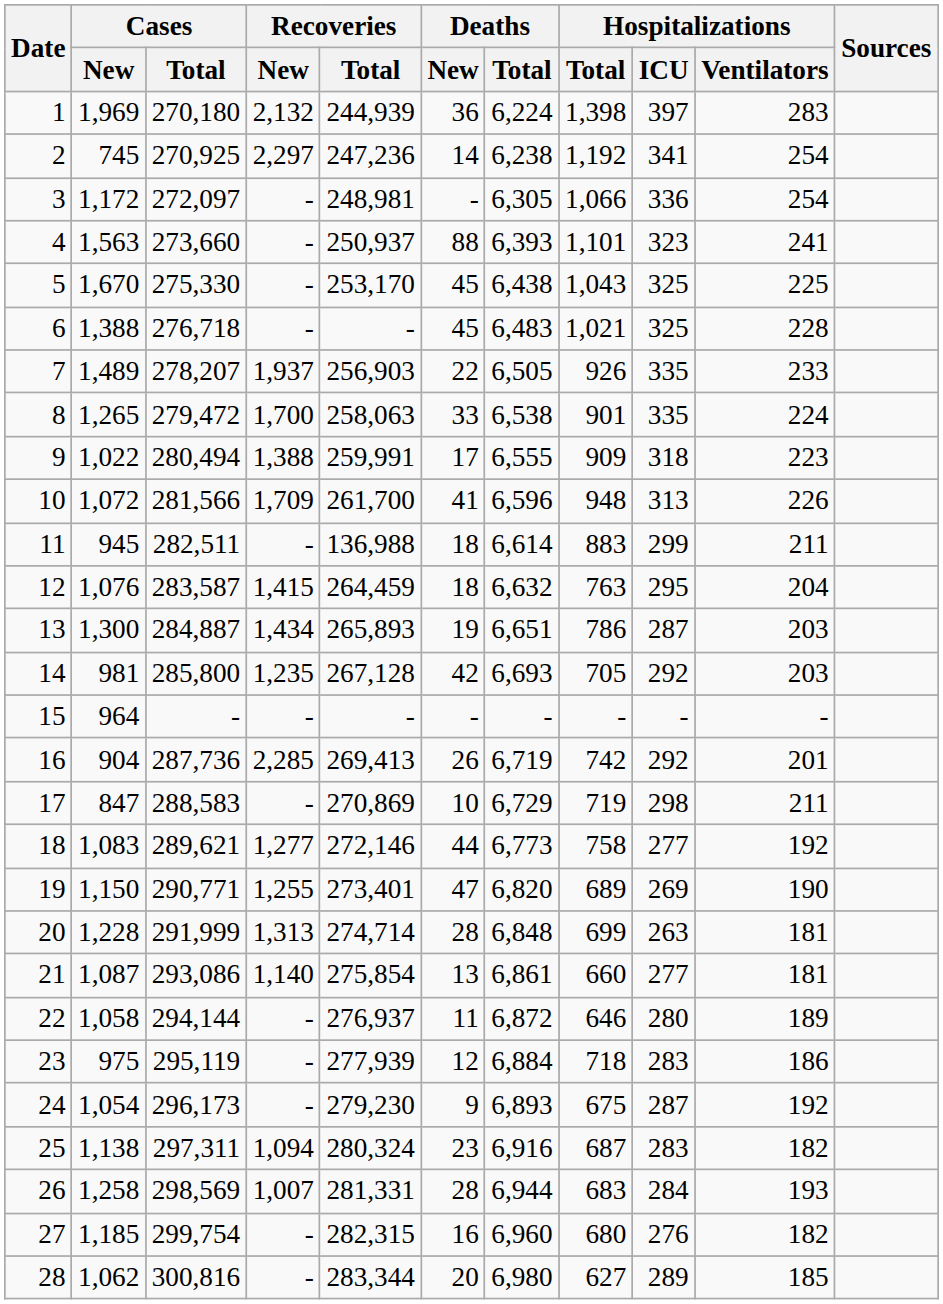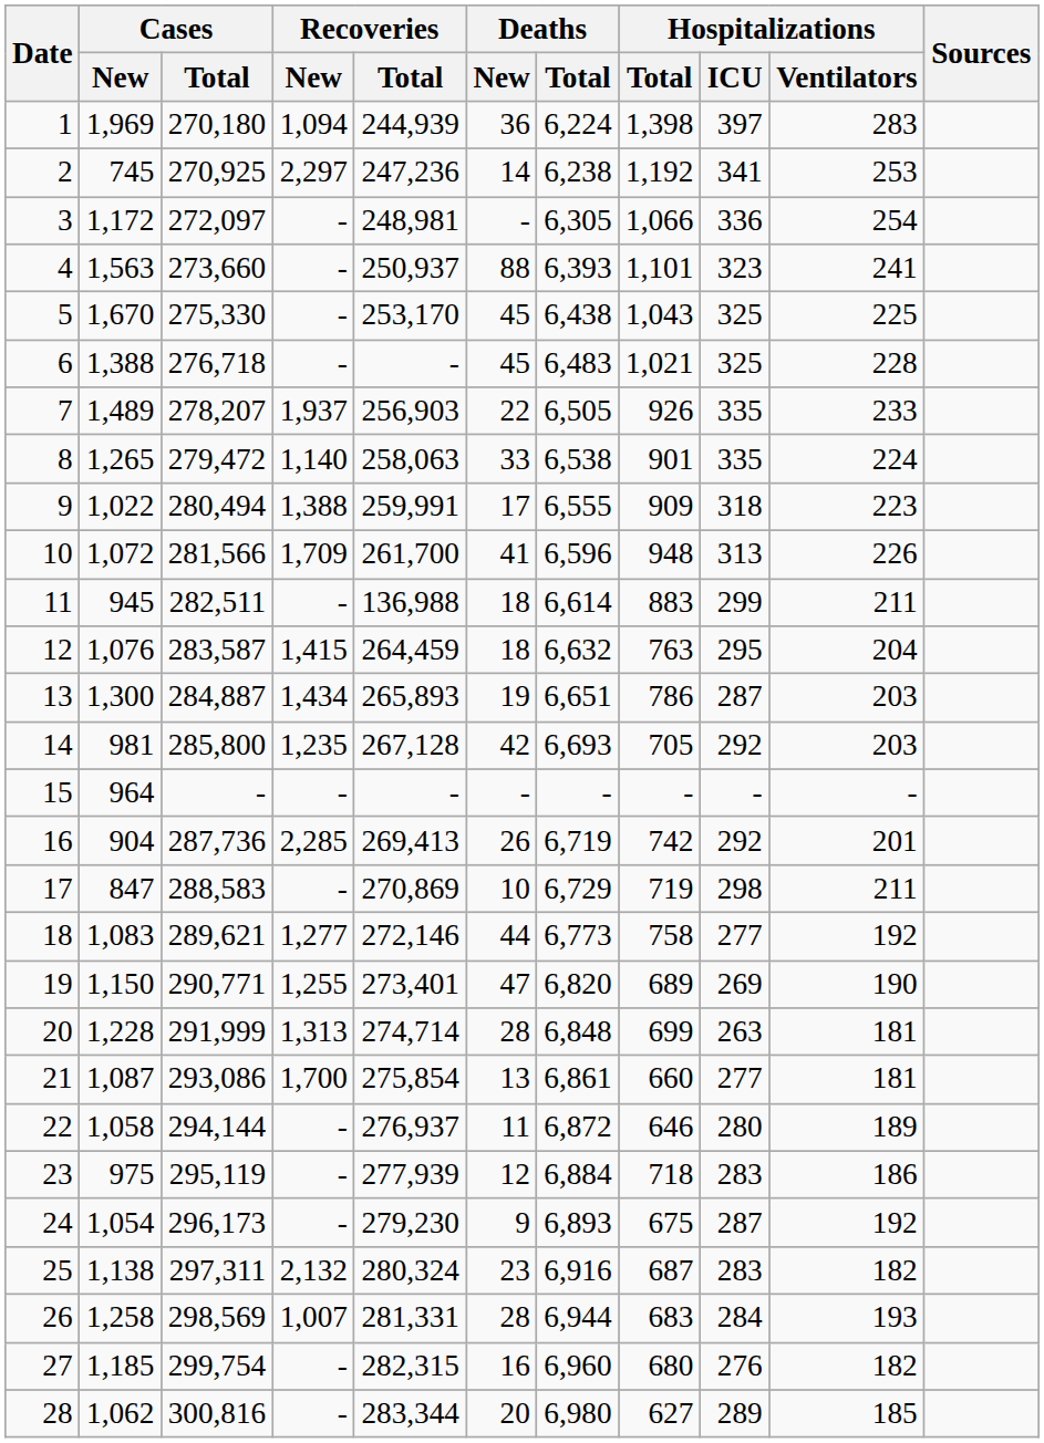 <table class="wikitable sortable mw-collapsible mw-collapsed sticky-header-multi sort-under" style="text-align:right;">
 <tr>
 <th rowspan=2>Date</th>
 <th colspan=2>Cases</th>
 <th colspan=2>Recoveries</th>
 <th colspan=2>Deaths</th>
 <th colspan=3>Hospitalizations</th>
 <th rowspan=2 class="unsortable">Sources</th>
 </tr>
 <tr>
 <th>New</th>
 <th>Total</th>
 <th>New</th>
 <th>Total</th>
 <th>New</th>
 <th>Total</th>
 <th>Total</th>
 <th>ICU</th>
 <th>Ventilators</th>
 </tr>
 <tr>
 <td>1</td>
 <td>1,969</td>
 <td>270,180</td>
-<td>2,132</td>
+<td>1,094</td>
 <td>244,939</td>
 <td>36</td>
 <td>6,224</td>
 <td>1,398</td>
 <td>397</td>
 <td>283</td>
 <td></td>
 </tr>
 <tr>
 <td>2</td>
 <td>745</td>
 <td>270,925</td>
 <td>2,297</td>
 <td>247,236</td>
 <td>14</td>
 <td>6,238</td>
 <td>1,192</td>
 <td>341</td>
-<td>254</td>
+<td>253</td>
 <td></td>
 </tr>
 <tr>
 <td>3</td>
 <td>1,172</td>
 <td>272,097</td>
 <td>-</td>
 <td>248,981</td>
 <td>-</td>
 <td>6,305</td>
 <td>1,066</td>
 <td>336</td>
 <td>254</td>
 <td></td>
 </tr>
 <tr>
 <td>4</td>
 <td>1,563</td>
 <td>273,660</td>
 <td>-</td>
 <td>250,937</td>
 <td>88</td>
 <td>6,393</td>
 <td>1,101</td>
 <td>323</td>
 <td>241</td>
 <td></td>
 </tr>
 <tr>
 <td>5</td>
 <td>1,670</td>
 <td>275,330</td>
 <td>-</td>
 <td>253,170</td>
 <td>45</td>
 <td>6,438</td>
 <td>1,043</td>
 <td>325</td>
 <td>225</td>
 <td></td>
 </tr>
 <tr>
 <td>6</td>
 <td>1,388</td>
 <td>276,718</td>
 <td>-</td>
 <td>-</td>
 <td>45</td>
 <td>6,483</td>
 <td>1,021</td>
 <td>325</td>
 <td>228</td>
 <td></td>
 </tr>
 <tr>
 <td>7</td>
 <td>1,489</td>
 <td>278,207</td>
 <td>1,937</td>
 <td>256,903</td>
 <td>22</td>
 <td>6,505</td>
 <td>926</td>
 <td>335</td>
 <td>233</td>
 <td></td>
 </tr>
 <tr>
 <td>8</td>
 <td>1,265</td>
 <td>279,472</td>
-<td>1,700</td>
+<td>1,140</td>
 <td>258,063</td>
 <td>33</td>
 <td>6,538</td>
 <td>901</td>
 <td>335</td>
 <td>224</td>
 <td></td>
 </tr>
 <tr>
 <td>9</td>
 <td>1,022</td>
 <td>280,494</td>
 <td>1,388</td>
 <td>259,991</td>
 <td>17</td>
 <td>6,555</td>
 <td>909</td>
 <td>318</td>
 <td>223</td>
 <td></td>
 </tr>
 <tr>
 <td>10</td>
 <td>1,072</td>
 <td>281,566</td>
 <td>1,709</td>
 <td>261,700</td>
 <td>41</td>
 <td>6,596</td>
 <td>948</td>
 <td>313</td>
 <td>226</td>
 <td></td>
 </tr>
 <tr>
 <td>11</td>
 <td>945</td>
 <td>282,511</td>
 <td>-</td>
 <td>136,988</td>
 <td>18</td>
 <td>6,614</td>
 <td>883</td>
 <td>299</td>
 <td>211</td>
 <td></td>
 </tr>
 <tr>
 <td>12</td>
 <td>1,076</td>
 <td>283,587</td>
 <td>1,415</td>
 <td>264,459</td>
 <td>18</td>
 <td>6,632</td>
 <td>763</td>
 <td>295</td>
 <td>204</td>
 <td></td>
 </tr>
 <tr>
 <td>13</td>
 <td>1,300</td>
 <td>284,887</td>
 <td>1,434</td>
 <td>265,893</td>
 <td>19</td>
 <td>6,651</td>
 <td>786</td>
 <td>287</td>
 <td>203</td>
 <td></td>
 </tr>
 <tr>
 <td>14</td>
 <td>981</td>
 <td>285,800</td>
 <td>1,235</td>
 <td>267,128</td>
 <td>42</td>
 <td>6,693</td>
 <td>705</td>
 <td>292</td>
 <td>203</td>
 <td></td>
 </tr>
 <tr>
 <td>15</td>
 <td>964</td>
 <td>-</td>
 <td>-</td>
 <td>-</td>
 <td>-</td>
 <td>-</td>
 <td>-</td>
 <td>-</td>
 <td>-</td>
 <td></td>
 </tr>
 <tr>
 <td>16</td>
 <td>904</td>
 <td>287,736</td>
 <td>2,285</td>
 <td>269,413</td>
 <td>26</td>
 <td>6,719</td>
 <td>742</td>
 <td>292</td>
 <td>201</td>
 <td></td>
 </tr>
 <tr>
 <td>17</td>
 <td>847</td>
 <td>288,583</td>
 <td>-</td>
 <td>270,869</td>
 <td>10</td>
 <td>6,729</td>
 <td>719</td>
 <td>298</td>
 <td>211</td>
 <td></td>
 </tr>
 <tr>
 <td>18</td>
 <td>1,083</td>
 <td>289,621</td>
 <td>1,277</td>
 <td>272,146</td>
 <td>44</td>
 <td>6,773</td>
 <td>758</td>
 <td>277</td>
 <td>192</td>
 <td></td>
 </tr>
 <tr>
 <td>19</td>
 <td>1,150</td>
 <td>290,771</td>
 <td>1,255</td>
 <td>273,401</td>
 <td>47</td>
 <td>6,820</td>
 <td>689</td>
 <td>269</td>
 <td>190</td>
 <td></td>
 </tr>
 <tr>
 <td>20</td>
 <td>1,228</td>
 <td>291,999</td>
 <td>1,313</td>
 <td>274,714</td>
 <td>28</td>
 <td>6,848</td>
 <td>699</td>
 <td>263</td>
 <td>181</td>
 <td></td>
 </tr>
 <tr>
 <td>21</td>
 <td>1,087</td>
 <td>293,086</td>
-<td>1,140</td>
+<td>1,700</td>
 <td>275,854</td>
 <td>13</td>
 <td>6,861</td>
 <td>660</td>
 <td>277</td>
 <td>181</td>
 <td></td>
 </tr>
 <tr>
 <td>22</td>
 <td>1,058</td>
 <td>294,144</td>
 <td>-</td>
 <td>276,937</td>
 <td>11</td>
 <td>6,872</td>
 <td>646</td>
 <td>280</td>
 <td>189</td>
 <td></td>
 </tr>
 <tr>
 <td>23</td>
 <td>975</td>
 <td>295,119</td>
 <td>-</td>
 <td>277,939</td>
 <td>12</td>
 <td>6,884</td>
 <td>718</td>
 <td>283</td>
 <td>186</td>
 <td></td>
 </tr>
 <tr>
 <td>24</td>
 <td>1,054</td>
 <td>296,173</td>
 <td>-</td>
 <td>279,230</td>
 <td>9</td>
 <td>6,893</td>
 <td>675</td>
 <td>287</td>
 <td>192</td>
 <td></td>
 </tr>
 <tr>
 <td>25</td>
 <td>1,138</td>
 <td>297,311</td>
-<td>1,094</td>
+<td>2,132</td>
 <td>280,324</td>
 <td>23</td>
 <td>6,916</td>
 <td>687</td>
 <td>283</td>
 <td>182</td>
 <td></td>
 </tr>
 <tr>
 <td>26</td>
 <td>1,258</td>
 <td>298,569</td>
 <td>1,007</td>
 <td>281,331</td>
 <td>28</td>
 <td>6,944</td>
 <td>683</td>
 <td>284</td>
 <td>193</td>
 <td></td>
 </tr>
 <tr>
 <td>27</td>
 <td>1,185</td>
 <td>299,754</td>
 <td>-</td>
 <td>282,315</td>
 <td>16</td>
 <td>6,960</td>
 <td>680</td>
 <td>276</td>
 <td>182</td>
 <td></td>
 </tr>
 <tr>
 <td>28</td>
 <td>1,062</td>
 <td>300,816</td>
 <td>-</td>
 <td>283,344</td>
 <td>20</td>
 <td>6,980</td>
 <td>627</td>
 <td>289</td>
 <td>185</td>
 <td></td>
 </tr>
 </table>
